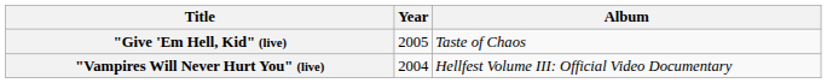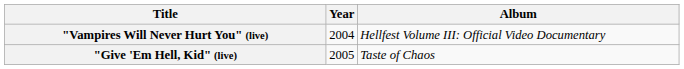 <table class="wikitable plainrowheaders">
 <tr>
 <th style="width:400px">Title</th>
 <th style="width:20px">Year</th>
 <th style="width:400px">Album</th>
 </tr>
 <tr>
+<th scope="row">"Vampires Will Never Hurt You" <small>(live)</small></th>
+<td style="text-align:center">2004</td>
+<td><em>Hellfest Volume III: Official Video Documentary</em></td>
+</tr>
+<tr>
 <th scope="row">"Give 'Em Hell, Kid" <small>(live)</small></th>
 <td style="text-align:center">2005</td>
 <td><em>Taste of Chaos</em></td>
 </tr>
-<tr>
-<th scope="row">"Vampires Will Never Hurt You" <small>(live)</small></th>
-<td style="text-align:center">2004</td>
-<td><em>Hellfest Volume III: Official Video Documentary</em></td>
-</tr>
 </table>
